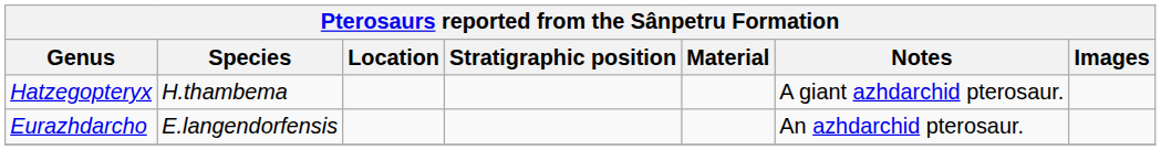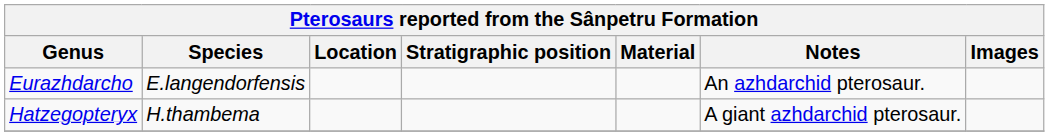 <table class="wikitable" align="center">
 <tr>
 <th colspan="7" align="center"><strong><a href='#'>Pterosaurs</a> reported from the Sânpetru Formation</strong></th>
 </tr>
 <tr>
 <th>Genus</th>
 <th>Species</th>
 <th>Location</th>
 <th>Stratigraphic position</th>
 <th>Material</th>
 <th>Notes</th>
 <th>Images</th>
 </tr>
 <tr>
+<td><em><a href='#'>Eurazhdarcho</a></em></td>
+<td><em>E.langendorfensis</em></td>
+<td></td>
+<td></td>
+<td></td>
+<td>An <a href='#'>azhdarchid</a> pterosaur.</td>
+<td></td>
+</tr>
+<tr>
 <td><em><a href='#'>Hatzegopteryx</a></em></td>
 <td><em>H.thambema</em></td>
 <td></td>
 <td></td>
 <td></td>
 <td>A giant <a href='#'>azhdarchid</a> pterosaur.</td>
 <td></td>
 </tr>
 <tr>
-<td><em><a href='#'>Eurazhdarcho</a></em></td>
-<td><em>E.langendorfensis</em></td>
-<td></td>
-<td></td>
-<td></td>
-<td>An <a href='#'>azhdarchid</a> pterosaur.</td>
-<td></td>
-</tr>
-<tr>
 </tr>
 </table>
